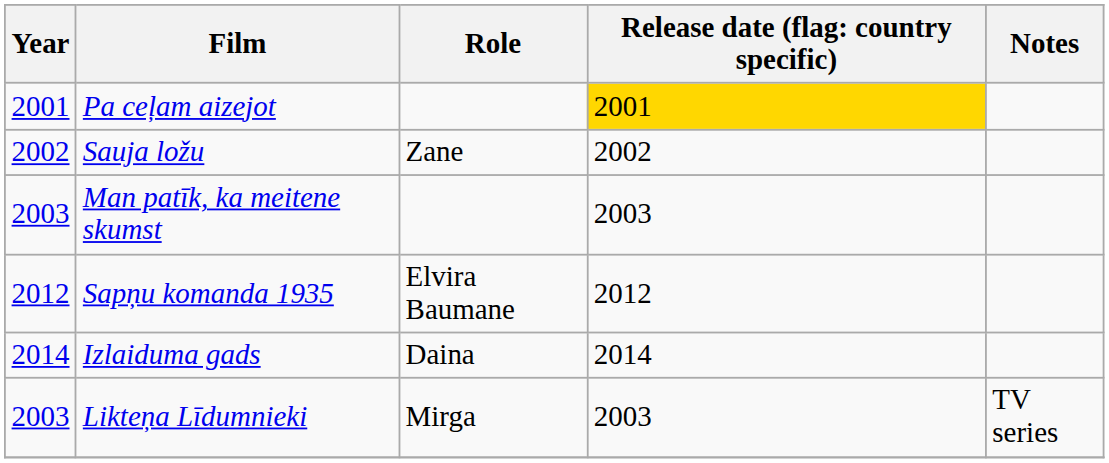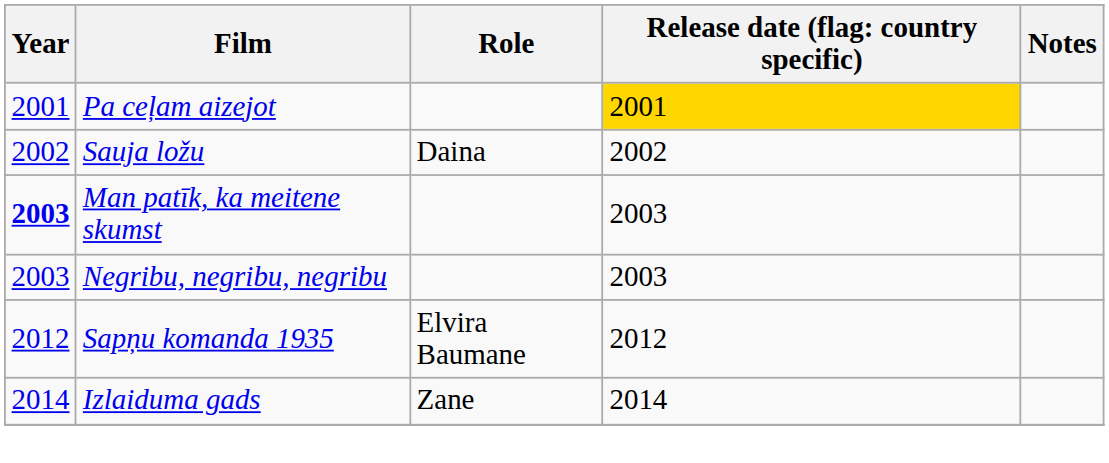 <table class="wikitable">
 <tr>
 <th>Year</th>
 <th>Film</th>
 <th>Role</th>
 <th>Release date (flag: country specific)</th>
 <th>Notes</th>
 </tr>
 <tr>
 <td rowspan="1"><a href='#'>2001</a></td>
 <td><em><a href='#'>Pa ceļam aizejot</a></em></td>
 <td></td>
 <td style="background: gold;">2001</td>
 <td></td>
 </tr>
 <tr>
 <td rowspan="1"><a href='#'>2002</a></td>
 <td><em><a href='#'>Sauja ložu</a></em></td>
-<td>Zane</td>
+<td>Daina</td>
 <td>2002</td>
 <td></td>
 </tr>
 <tr>
+<td rowspan="1"><strong><a href='#'>2003</a></strong></td>
+<td><em><a href='#'>Man patīk, ka meitene skumst</a></em></td>
+<td></td>
+<td>2003</td>
+<td></td>
+</tr>
+<tr>
 <td rowspan="1"><a href='#'>2003</a></td>
-<td><em><a href='#'>Man patīk, ka meitene skumst</a></em></td>
+<td><em><a href='#'>Negribu, negribu, negribu</a></em></td>
 <td></td>
 <td>2003</td>
 <td></td>
 </tr>
 <tr>
 <td rowspan="1"><a href='#'>2012</a></td>
 <td><em><a href='#'>Sapņu komanda 1935</a></em></td>
 <td>Elvira Baumane</td>
 <td>2012</td>
 <td></td>
 </tr>
 <tr>
 <td rowspan="1"><a href='#'>2014</a></td>
 <td><em><a href='#'>Izlaiduma gads</a></em></td>
-<td>Daina</td>
+<td>Zane</td>
 <td>2014</td>
 <td></td>
 </tr>
 <tr>
-<td rowspan="1"><a href='#'>2003</a></td>
-<td><em><a href='#'>Likteņa Līdumnieki</a></em></td>
-<td>Mirga</td>
-<td>2003</td>
-<td>TV series</td>
-</tr>
-<tr>
 </tr>
 </table>
